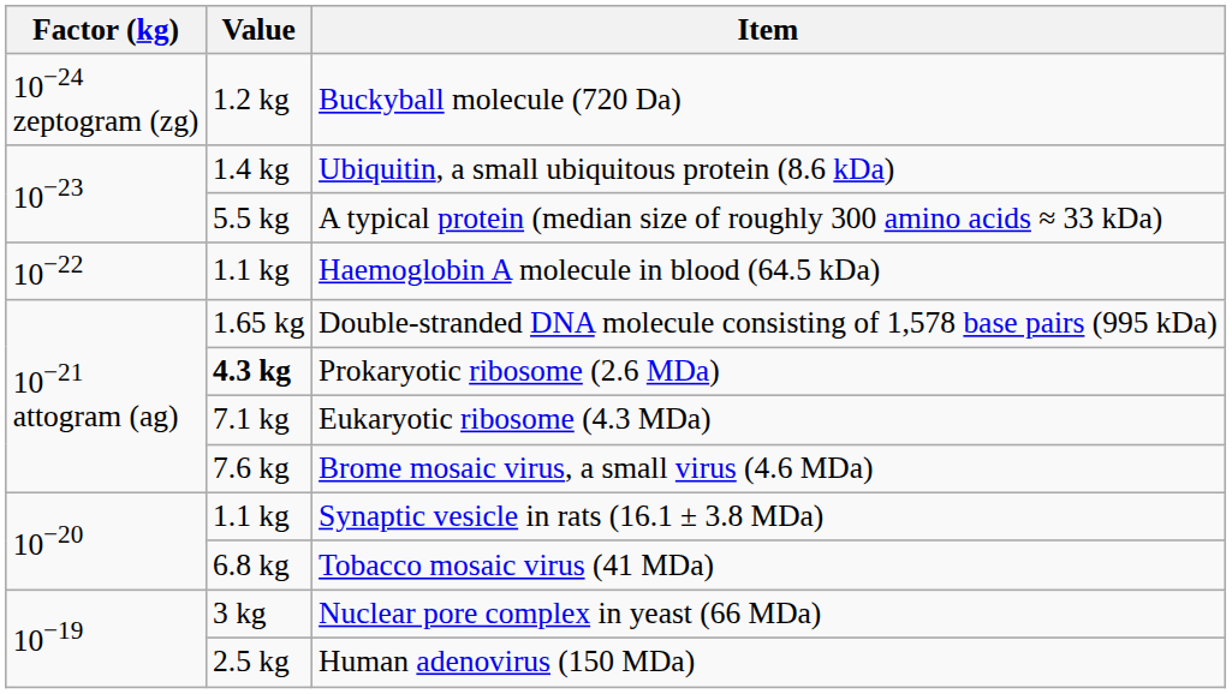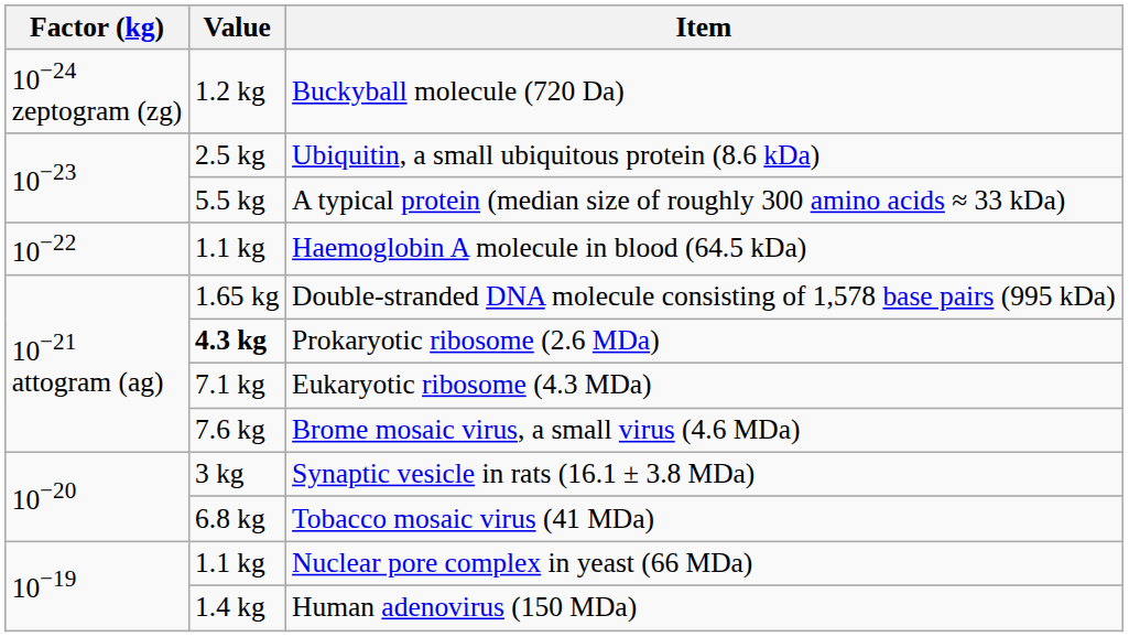 <table class="wikitable sortable">
 <tr>
 <th>Factor (<a href='#'>kg</a>)</th>
 <th>Value</th>
 <th>Item</th>
 </tr>
 <tr>
 <td>10<sup>−24</sup><br>zeptogram (zg)</td>
 <td>1.2 kg</td>
 <td><a href='#'>Buckyball</a> molecule (720 Da)</td>
 </tr>
 <tr>
 <td rowspan=2>10<sup>−23</sup></td>
-<td>1.4 kg</td>
+<td>2.5 kg</td>
 <td><a href='#'>Ubiquitin</a>, a small ubiquitous protein (8.6 <a href='#'>kDa</a>)</td>
 </tr>
 <tr>
 <td>5.5 kg</td>
 <td>A typical <a href='#'>protein</a> (median size of roughly 300 <a href='#'>amino acids</a> ≈ 33 kDa)</td>
 </tr>
 <tr>
 <td>10<sup>−22</sup></td>
 <td>1.1 kg</td>
 <td><a href='#'>Haemoglobin A</a> molecule in blood (64.5 kDa)</td>
 </tr>
 <tr>
 <td rowspan=4>10<sup>−21</sup><br>attogram (ag)</td>
 <td>1.65 kg</td>
 <td>Double-stranded <a href='#'>DNA</a> molecule consisting of 1,578 <a href='#'>base pairs</a> (995 kDa)</td>
 </tr>
 <tr>
 <td><strong>4.3 kg</strong></td>
 <td>Prokaryotic <a href='#'>ribosome</a> (2.6 <a href='#'>MDa</a>)</td>
 </tr>
 <tr>
 <td>7.1 kg</td>
 <td>Eukaryotic <a href='#'>ribosome</a> (4.3 MDa)</td>
 </tr>
 <tr>
 <td>7.6 kg</td>
 <td><a href='#'>Brome mosaic virus</a>, a small <a href='#'>virus</a> (4.6 MDa)</td>
 </tr>
 <tr>
 <td rowspan=2>10<sup>−20</sup></td>
-<td>1.1 kg</td>
+<td>3 kg</td>
 <td><a href='#'>Synaptic vesicle</a> in rats (16.1 ± 3.8 MDa)</td>
 </tr>
 <tr>
 <td>6.8 kg</td>
 <td><a href='#'>Tobacco mosaic virus</a> (41 MDa)</td>
 </tr>
 <tr>
 <td rowspan=2>10<sup>−19</sup></td>
-<td>3 kg</td>
+<td>1.1 kg</td>
 <td><a href='#'>Nuclear pore complex</a> in yeast (66 MDa)</td>
 </tr>
 <tr>
-<td>2.5 kg</td>
+<td>1.4 kg</td>
 <td>Human <a href='#'>adenovirus</a> (150 MDa)</td>
 </tr>
 </table>
